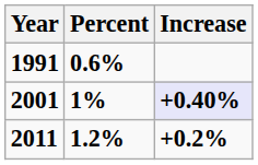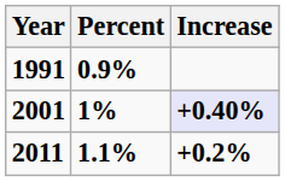 <table class="wikitable collapsible sortable">
 <tr>
 <th><strong>Year</strong></th>
 <th><strong>Percent</strong></th>
 <th><strong>Increase</strong></th>
 </tr>
 <tr>
 <td><strong>1991</strong></td>
-<td><strong>0.6%</strong></td>
+<td><strong>0.9%</strong></td>
 <td><strong> </strong></td>
 </tr>
 <tr>
 <td><strong>2001</strong></td>
 <td><strong>1%</strong></td>
 <td style="background: lavender;"><strong>+0.40%</strong></td>
 </tr>
 <tr>
 <td><strong>2011</strong></td>
-<td><strong>1.2%</strong></td>
+<td><strong>1.1%</strong></td>
 <td><strong>+0.2%</strong></td>
 </tr>
 </table>
